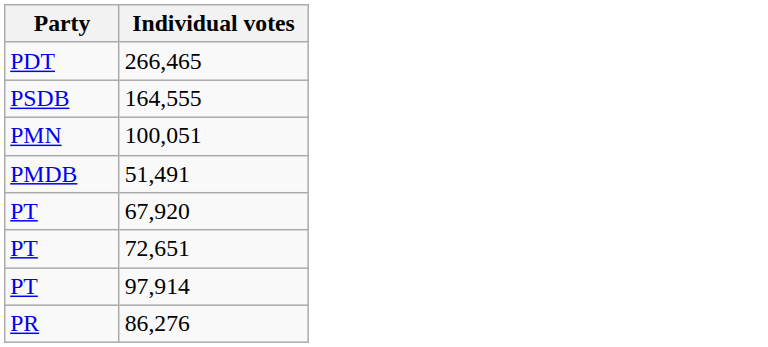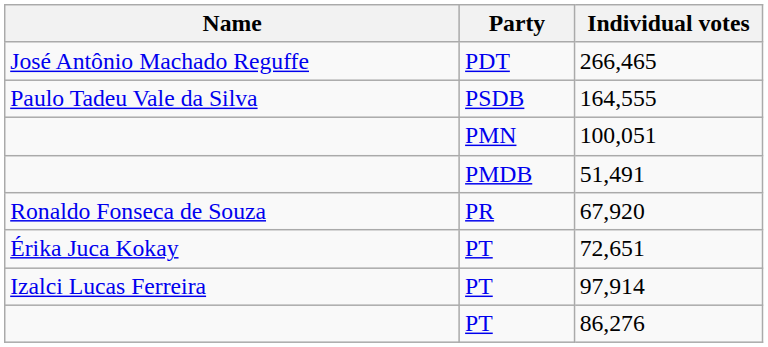 <table class="wikitable sortable">
 <tr>
+<th style="width:300px;">Name</th>
 <th style="width:70px;">Party</th>
 <th style="width:120px;">Individual votes</th>
 </tr>
 <tr>
+<td><a href='#'>José Antônio Machado Reguffe</a></td>
 <td><a href='#'>PDT</a></td>
 <td>266,465</td>
 </tr>
 <tr>
+<td><a href='#'>Paulo Tadeu Vale da Silva</a></td>
 <td><a href='#'>PSDB</a></td>
 <td>164,555</td>
 </tr>
 <tr>
+<td></td>
 <td><a href='#'>PMN</a></td>
 <td>100,051</td>
 </tr>
 <tr>
+<td></td>
 <td><a href='#'>PMDB</a></td>
 <td>51,491</td>
 </tr>
 <tr>
-<td><a href='#'>PT</a></td>
+<td><a href='#'>Ronaldo Fonseca de Souza</a></td>
+<td><a href='#'>PR</a></td>
 <td>67,920</td>
 </tr>
 <tr>
+<td><a href='#'>Érika Juca Kokay</a></td>
 <td><a href='#'>PT</a></td>
 <td>72,651</td>
 </tr>
 <tr>
+<td><a href='#'>Izalci Lucas Ferreira</a></td>
 <td><a href='#'>PT</a></td>
 <td>97,914</td>
 </tr>
 <tr>
-<td><a href='#'>PR</a></td>
+<td></td>
+<td><a href='#'>PT</a></td>
 <td>86,276</td>
 </tr>
 </table>
